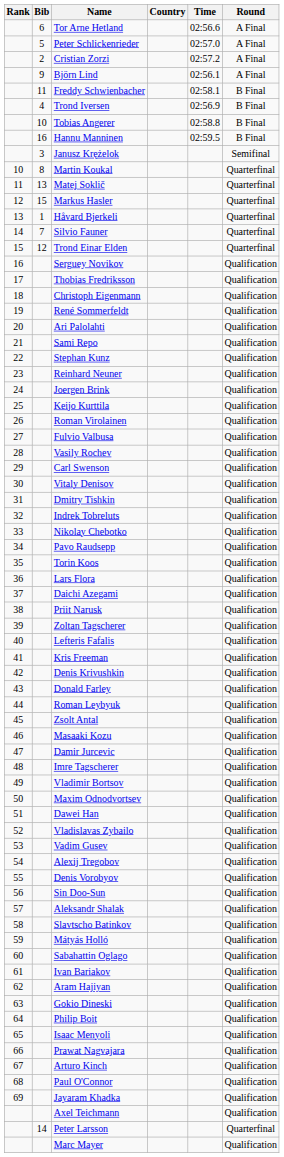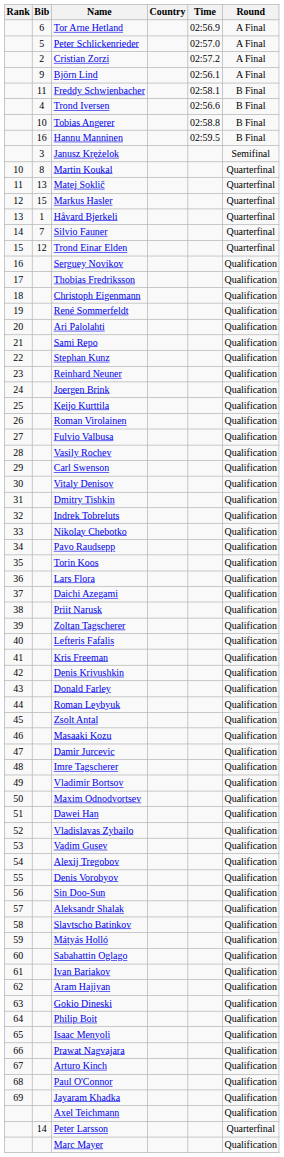 <table class="wikitable sortable" style="text-align:center">
 <tr>
 <th>Rank</th>
 <th>Bib</th>
 <th>Name</th>
 <th>Country</th>
 <th>Time</th>
 <th>Round</th>
 </tr>
 <tr>
 <td></td>
 <td>6</td>
 <td align="left"><a href='#'>Tor Arne Hetland</a></td>
 <td align="left"></td>
-<td>02:56.6</td>
+<td>02:56.9</td>
 <td>A Final</td>
 </tr>
 <tr>
 <td></td>
 <td>5</td>
 <td align="left"><a href='#'>Peter Schlickenrieder</a></td>
 <td align="left"></td>
 <td>02:57.0</td>
 <td>A Final</td>
 </tr>
 <tr>
 <td></td>
 <td>2</td>
 <td align="left"><a href='#'>Cristian Zorzi</a></td>
 <td align="left"></td>
 <td>02:57.2</td>
 <td>A Final</td>
 </tr>
 <tr>
 <td align="center"></td>
 <td>9</td>
 <td align="left"><a href='#'>Björn Lind</a></td>
 <td align="left"></td>
 <td>02:56.1</td>
 <td>A Final</td>
 </tr>
 <tr>
 <td align="center"></td>
 <td>11</td>
 <td align="left"><a href='#'>Freddy Schwienbacher</a></td>
 <td align="left"></td>
 <td>02:58.1</td>
 <td>B Final</td>
 </tr>
 <tr>
 <td align="center"></td>
 <td>4</td>
 <td align="left"><a href='#'>Trond Iversen</a></td>
 <td align="left"></td>
-<td>02:56.9</td>
+<td>02:56.6</td>
 <td>B Final</td>
 </tr>
 <tr>
 <td align="center"></td>
 <td>10</td>
 <td align="left"><a href='#'>Tobias Angerer</a></td>
 <td align="left"></td>
 <td>02:58.8</td>
 <td>B Final</td>
 </tr>
 <tr>
 <td align="center"></td>
 <td>16</td>
 <td align="left"><a href='#'>Hannu Manninen</a></td>
 <td align="left"></td>
 <td>02:59.5</td>
 <td>B Final</td>
 </tr>
 <tr>
 <td align="center"></td>
 <td>3</td>
 <td align="left"><a href='#'>Janusz Krężelok</a></td>
 <td align="left"></td>
 <td></td>
 <td>Semifinal</td>
 </tr>
 <tr>
 <td align="center">10</td>
 <td>8</td>
 <td align="left"><a href='#'>Martin Koukal</a></td>
 <td align="left"></td>
 <td></td>
 <td>Quarterfinal</td>
 </tr>
 <tr>
 <td align="center">11</td>
 <td>13</td>
 <td align="left"><a href='#'>Matej Soklič</a></td>
 <td align="left"></td>
 <td></td>
 <td>Quarterfinal</td>
 </tr>
 <tr>
 <td align="center">12</td>
 <td>15</td>
 <td align="left"><a href='#'>Markus Hasler</a></td>
 <td align="left"></td>
 <td></td>
 <td>Quarterfinal</td>
 </tr>
 <tr>
 <td align="center">13</td>
 <td>1</td>
 <td align="left"><a href='#'>Håvard Bjerkeli</a></td>
 <td align="left"></td>
 <td></td>
 <td>Quarterfinal</td>
 </tr>
 <tr>
 <td align="center">14</td>
 <td>7</td>
 <td align="left"><a href='#'>Silvio Fauner</a></td>
 <td align="left"></td>
 <td></td>
 <td>Quarterfinal</td>
 </tr>
 <tr>
 <td align="center">15</td>
 <td>12</td>
 <td align="left"><a href='#'>Trond Einar Elden</a></td>
 <td align="left"></td>
 <td></td>
 <td>Quarterfinal</td>
 </tr>
 <tr>
 <td align="center">16</td>
 <td></td>
 <td align="left"><a href='#'>Serguey Novikov</a></td>
 <td align="left"></td>
 <td></td>
 <td>Qualification</td>
 </tr>
 <tr>
 <td align="center">17</td>
 <td></td>
 <td align="left"><a href='#'>Thobias Fredriksson</a></td>
 <td align="left"></td>
 <td></td>
 <td>Qualification</td>
 </tr>
 <tr>
 <td align="center">18</td>
 <td></td>
 <td align="left"><a href='#'>Christoph Eigenmann</a></td>
 <td align="left"></td>
 <td></td>
 <td>Qualification</td>
 </tr>
 <tr>
 <td align="center">19</td>
 <td></td>
 <td align="left"><a href='#'>René Sommerfeldt</a></td>
 <td align="left"></td>
 <td></td>
 <td>Qualification</td>
 </tr>
 <tr>
 <td align="center">20</td>
 <td></td>
 <td align="left"><a href='#'>Ari Palolahti</a></td>
 <td align="left"></td>
 <td></td>
 <td>Qualification</td>
 </tr>
 <tr>
 <td align="center">21</td>
 <td></td>
 <td align="left"><a href='#'>Sami Repo</a></td>
 <td align="left"></td>
 <td></td>
 <td>Qualification</td>
 </tr>
 <tr>
 <td align="center">22</td>
 <td></td>
 <td align="left"><a href='#'>Stephan Kunz</a></td>
 <td align="left"></td>
 <td></td>
 <td>Qualification</td>
 </tr>
 <tr>
 <td align="center">23</td>
 <td></td>
 <td align="left"><a href='#'>Reinhard Neuner</a></td>
 <td align="left"></td>
 <td></td>
 <td>Qualification</td>
 </tr>
 <tr>
 <td align="center">24</td>
 <td></td>
 <td align="left"><a href='#'>Joergen Brink</a></td>
 <td align="left"></td>
 <td></td>
 <td>Qualification</td>
 </tr>
 <tr>
 <td align="center">25</td>
 <td></td>
 <td align="left"><a href='#'>Keijo Kurttila</a></td>
 <td align="left"></td>
 <td></td>
 <td>Qualification</td>
 </tr>
 <tr>
 <td align="center">26</td>
 <td></td>
 <td align="left"><a href='#'>Roman Virolainen</a></td>
 <td align="left"></td>
 <td></td>
 <td>Qualification</td>
 </tr>
 <tr>
 <td align="center">27</td>
 <td></td>
 <td align="left"><a href='#'>Fulvio Valbusa</a></td>
 <td align="left"></td>
 <td></td>
 <td>Qualification</td>
 </tr>
 <tr>
 <td align="center">28</td>
 <td></td>
 <td align="left"><a href='#'>Vasily Rochev</a></td>
 <td align="left"></td>
 <td></td>
 <td>Qualification</td>
 </tr>
 <tr>
 <td align="center">29</td>
 <td></td>
 <td align="left"><a href='#'>Carl Swenson</a></td>
 <td align="left"></td>
 <td></td>
 <td>Qualification</td>
 </tr>
 <tr>
 <td align="center">30</td>
 <td></td>
 <td align="left"><a href='#'>Vitaly Denisov</a></td>
 <td align="left"></td>
 <td></td>
 <td>Qualification</td>
 </tr>
 <tr>
 <td align="center">31</td>
 <td></td>
 <td align="left"><a href='#'>Dmitry Tishkin</a></td>
 <td align="left"></td>
 <td></td>
 <td>Qualification</td>
 </tr>
 <tr>
 <td align="center">32</td>
 <td></td>
 <td align="left"><a href='#'>Indrek Tobreluts</a></td>
 <td align="left"></td>
 <td></td>
 <td>Qualification</td>
 </tr>
 <tr>
 <td align="center">33</td>
 <td></td>
 <td align="left"><a href='#'>Nikolay Chebotko</a></td>
 <td align="left"></td>
 <td></td>
 <td>Qualification</td>
 </tr>
 <tr>
 <td align="center">34</td>
 <td></td>
 <td align="left"><a href='#'>Pavo Raudsepp</a></td>
 <td align="left"></td>
 <td></td>
 <td>Qualification</td>
 </tr>
 <tr>
 <td align="center">35</td>
 <td></td>
 <td align="left"><a href='#'>Torin Koos</a></td>
 <td align="left"></td>
 <td></td>
 <td>Qualification</td>
 </tr>
 <tr>
 <td align="center">36</td>
 <td></td>
 <td align="left"><a href='#'>Lars Flora</a></td>
 <td align="left"></td>
 <td></td>
 <td>Qualification</td>
 </tr>
 <tr>
 <td align="center">37</td>
 <td></td>
 <td align="left"><a href='#'>Daichi Azegami</a></td>
 <td align="left"></td>
 <td></td>
 <td>Qualification</td>
 </tr>
 <tr>
 <td align="center">38</td>
 <td></td>
 <td align="left"><a href='#'>Priit Narusk</a></td>
 <td align="left"></td>
 <td></td>
 <td>Qualification</td>
 </tr>
 <tr>
 <td align="center">39</td>
 <td></td>
 <td align="left"><a href='#'>Zoltan Tagscherer</a></td>
 <td align="left"></td>
 <td></td>
 <td>Qualification</td>
 </tr>
 <tr>
 <td align="center">40</td>
 <td></td>
 <td align="left"><a href='#'>Lefteris Fafalis</a></td>
 <td align="left"></td>
 <td></td>
 <td>Qualification</td>
 </tr>
 <tr>
 <td align="center">41</td>
 <td></td>
 <td align="left"><a href='#'>Kris Freeman</a></td>
 <td align="left"></td>
 <td></td>
 <td>Qualification</td>
 </tr>
 <tr>
 <td align="center">42</td>
 <td></td>
 <td align="left"><a href='#'>Denis Krivushkin</a></td>
 <td align="left"></td>
 <td></td>
 <td>Qualification</td>
 </tr>
 <tr>
 <td align="center">43</td>
 <td></td>
 <td align="left"><a href='#'>Donald Farley</a></td>
 <td align="left"></td>
 <td></td>
 <td>Qualification</td>
 </tr>
 <tr>
 <td align="center">44</td>
 <td></td>
 <td align="left"><a href='#'>Roman Leybyuk</a></td>
 <td align="left"></td>
 <td></td>
 <td>Qualification</td>
 </tr>
 <tr>
 <td align="center">45</td>
 <td></td>
 <td align="left"><a href='#'>Zsolt Antal</a></td>
 <td align="left"></td>
 <td></td>
 <td>Qualification</td>
 </tr>
 <tr>
 <td align="center">46</td>
 <td></td>
 <td align="left"><a href='#'>Masaaki Kozu</a></td>
 <td align="left"></td>
 <td></td>
 <td>Qualification</td>
 </tr>
 <tr>
 <td align="center">47</td>
 <td></td>
 <td align="left"><a href='#'>Damir Jurcevic</a></td>
 <td align="left"></td>
 <td></td>
 <td>Qualification</td>
 </tr>
 <tr>
 <td align="center">48</td>
 <td></td>
 <td align="left"><a href='#'>Imre Tagscherer</a></td>
 <td align="left"></td>
 <td></td>
 <td>Qualification</td>
 </tr>
 <tr>
 <td align="center">49</td>
 <td></td>
 <td align="left"><a href='#'>Vladimir Bortsov</a></td>
 <td align="left"></td>
 <td></td>
 <td>Qualification</td>
 </tr>
 <tr>
 <td align="center">50</td>
 <td></td>
 <td align="left"><a href='#'>Maxim Odnodvortsev</a></td>
 <td align="left"></td>
 <td></td>
 <td>Qualification</td>
 </tr>
 <tr>
 <td align="center">51</td>
 <td></td>
 <td align="left"><a href='#'>Dawei Han</a></td>
 <td align="left"></td>
 <td></td>
 <td>Qualification</td>
 </tr>
 <tr>
 <td align="center">52</td>
 <td></td>
 <td align="left"><a href='#'>Vladislavas Zybailo</a></td>
 <td align="left"></td>
 <td></td>
 <td>Qualification</td>
 </tr>
 <tr>
 <td align="center">53</td>
 <td></td>
 <td align="left"><a href='#'>Vadim Gusev</a></td>
 <td align="left"></td>
 <td></td>
 <td>Qualification</td>
 </tr>
 <tr>
 <td align="center">54</td>
 <td></td>
 <td align="left"><a href='#'>Alexij Tregobov</a></td>
 <td align="left"></td>
 <td></td>
 <td>Qualification</td>
 </tr>
 <tr>
 <td align="center">55</td>
 <td></td>
 <td align="left"><a href='#'>Denis Vorobyov</a></td>
 <td align="left"></td>
 <td></td>
 <td>Qualification</td>
 </tr>
 <tr>
 <td align="center">56</td>
 <td></td>
 <td align="left"><a href='#'>Sin Doo-Sun</a></td>
 <td align="left"></td>
 <td></td>
 <td>Qualification</td>
 </tr>
 <tr>
 <td align="center">57</td>
 <td></td>
 <td align="left"><a href='#'>Aleksandr Shalak</a></td>
 <td align="left"></td>
 <td></td>
 <td>Qualification</td>
 </tr>
 <tr>
 <td align="center">58</td>
 <td></td>
 <td align="left"><a href='#'>Slavtscho Batinkov</a></td>
 <td align="left"></td>
 <td></td>
 <td>Qualification</td>
 </tr>
 <tr>
 <td align="center">59</td>
 <td></td>
 <td align="left"><a href='#'>Mátyás Holló</a></td>
 <td align="left"></td>
 <td></td>
 <td>Qualification</td>
 </tr>
 <tr>
 <td align="center">60</td>
 <td></td>
 <td align="left"><a href='#'>Sabahattin Oglago</a></td>
 <td align="left"></td>
 <td></td>
 <td>Qualification</td>
 </tr>
 <tr>
 <td align="center">61</td>
 <td></td>
 <td align="left"><a href='#'>Ivan Bariakov</a></td>
 <td align="left"></td>
 <td></td>
 <td>Qualification</td>
 </tr>
 <tr>
 <td align="center">62</td>
 <td></td>
 <td align="left"><a href='#'>Aram Hajiyan</a></td>
 <td align="left"></td>
 <td></td>
 <td>Qualification</td>
 </tr>
 <tr>
 <td align="center">63</td>
 <td></td>
 <td align="left"><a href='#'>Gokio Dineski</a></td>
 <td align="left"></td>
 <td></td>
 <td>Qualification</td>
 </tr>
 <tr>
 <td align="center">64</td>
 <td></td>
 <td align="left"><a href='#'>Philip Boit</a></td>
 <td align="left"></td>
 <td></td>
 <td>Qualification</td>
 </tr>
 <tr>
 <td align="center">65</td>
 <td></td>
 <td align="left"><a href='#'>Isaac Menyoli</a></td>
 <td align="left"></td>
 <td></td>
 <td>Qualification</td>
 </tr>
 <tr>
 <td align="center">66</td>
 <td></td>
 <td align="left"><a href='#'>Prawat Nagvajara</a></td>
 <td align="left"></td>
 <td></td>
 <td>Qualification</td>
 </tr>
 <tr>
 <td align="center">67</td>
 <td></td>
 <td align="left"><a href='#'>Arturo Kinch</a></td>
 <td align="left"></td>
 <td></td>
 <td>Qualification</td>
 </tr>
 <tr>
 <td align="center">68</td>
 <td></td>
 <td align="left"><a href='#'>Paul O'Connor</a></td>
 <td align="left"></td>
 <td></td>
 <td>Qualification</td>
 </tr>
 <tr>
 <td align="center">69</td>
 <td></td>
 <td align="left"><a href='#'>Jayaram Khadka</a></td>
 <td align="left"></td>
 <td></td>
 <td>Qualification</td>
 </tr>
 <tr>
 <td align="center"></td>
 <td></td>
 <td align="left"><a href='#'>Axel Teichmann</a></td>
 <td align="left"></td>
 <td></td>
 <td>Qualification</td>
 </tr>
 <tr>
 <td align="center"></td>
 <td>14</td>
 <td align="left"><a href='#'>Peter Larsson</a></td>
 <td align="left"></td>
 <td></td>
 <td>Quarterfinal</td>
 </tr>
 <tr>
 <td align="center"></td>
 <td></td>
 <td align="left"><a href='#'>Marc Mayer</a></td>
 <td align="left"></td>
 <td></td>
 <td>Qualification</td>
 </tr>
 </table>
